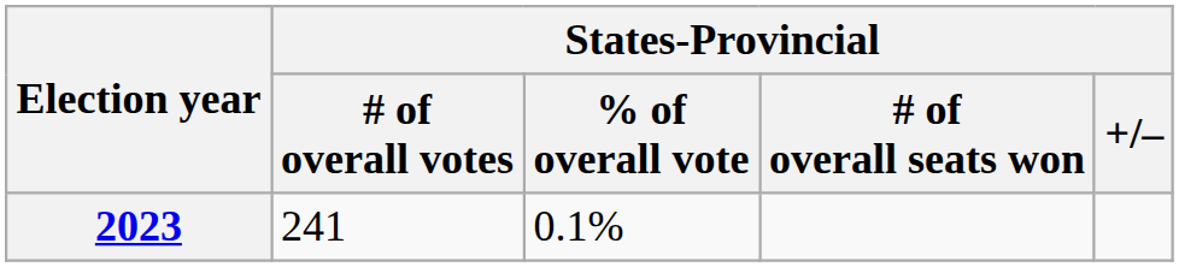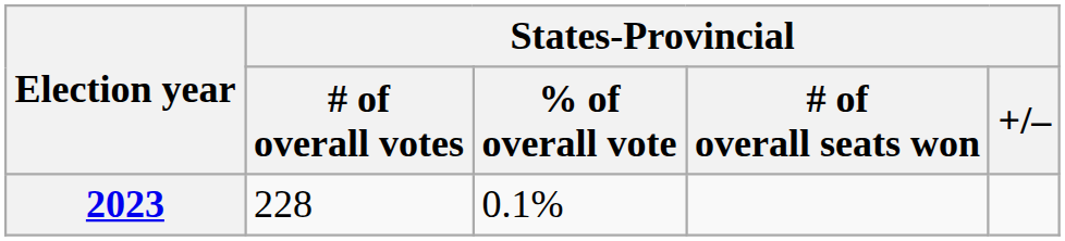 <table class=wikitable>
 <tr>
 <th rowspan=2>Election year</th>
 <th colspan=4>States-Provincial</th>
 </tr>
 <tr>
 <th># of<br>overall votes</th>
 <th>% of<br>overall vote</th>
 <th># of<br>overall seats won</th>
 <th>+/–</th>
 </tr>
 <tr>
 <th><a href='#'>2023</a></th>
-<td>241</td>
+<td>228</td>
 <td>0.1%</td>
 <td></td>
 <td></td>
 </tr>
 </table>
